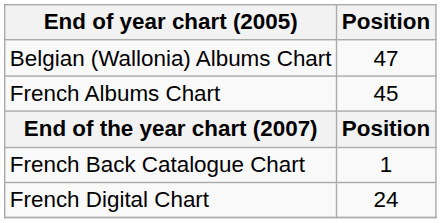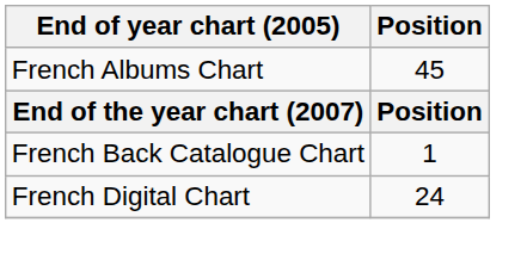 <table class="wikitable sortable">
 <tr>
 <th>End of year chart (2005)</th>
 <th>Position</th>
-</tr>
-<tr>
-<td>Belgian (Wallonia) Albums Chart</td>
-<td align="center">47</td>
 </tr>
 <tr>
 <td>French Albums Chart</td>
 <td align="center">45</td>
 </tr>
 <tr>
 <th>End of the year chart (2007)</th>
 <th>Position</th>
 </tr>
 <tr>
 <td>French Back Catalogue Chart</td>
 <td align="center">1</td>
 </tr>
 <tr>
 <td>French Digital Chart</td>
 <td align="center">24</td>
 </tr>
 <tr>
 </tr>
 </table>
